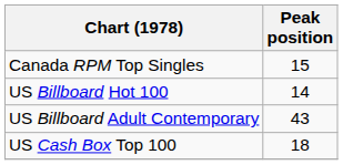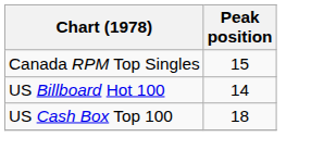 <table class="wikitable sortable">
 <tr>
 <th>Chart (1978)</th>
 <th>Peak<br>position</th>
 </tr>
 <tr>
 <td>Canada <em>RPM</em> Top Singles</td>
 <td style="text-align:center;">15</td>
 </tr>
 <tr>
 <td>US <em><a href='#'>Billboard</a></em> <a href='#'>Hot 100</a></td>
 <td style="text-align:center;">14</td>
 </tr>
 <tr>
-<td>US <em>Billboard</em> <a href='#'>Adult Contemporary</a></td>
-<td style="text-align:center;">43</td>
-</tr>
-<tr>
 <td>US <em><a href='#'>Cash Box</a></em> Top 100</td>
 <td style="text-align:center;">18</td>
 </tr>
 <tr>
 </tr>
 </table>
